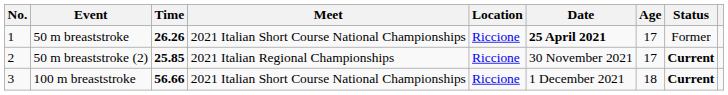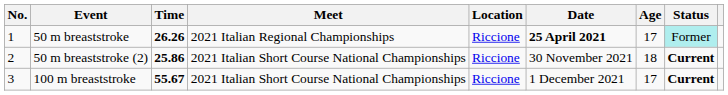 <table class="wikitable sortable">
 <tr>
 <th>No.</th>
 <th>Event</th>
 <th>Time</th>
 <th>Meet</th>
 <th>Location</th>
 <th>Date</th>
 <th>Age</th>
 <th>Status</th>
 <th></th>
 </tr>
 <tr>
 <td>1</td>
 <td>50 m breaststroke</td>
 <td style="text-align:center;"><strong>26.26</strong></td>
-<td>2021 Italian Short Course National Championships</td>
+<td>2021 Italian Regional Championships</td>
 <td><a href='#'>Riccione</a></td>
 <td><strong>25 April 2021</strong></td>
 <td style="text-align:center;">17</td>
-<td style="text-align:center;">Former</td>
+<td style="background: paleturquoise; text-align:center;">Former</td>
 <td style="text-align:center;"></td>
 </tr>
 <tr>
 <td>2</td>
 <td>50 m breaststroke (2)</td>
-<td style="text-align:center;"><strong>25.85</strong></td>
-<td>2021 Italian Regional Championships</td>
+<td style="text-align:center;"><strong>25.86</strong></td>
+<td>2021 Italian Short Course National Championships</td>
 <td><a href='#'>Riccione</a></td>
 <td>30 November 2021</td>
-<td style="text-align:center;">17</td>
+<td style="text-align:center;">18</td>
 <td style="text-align:center;"><strong>Current</strong></td>
 <td style="text-align:center;"></td>
 </tr>
 <tr>
 <td>3</td>
 <td>100 m breaststroke</td>
-<td style="text-align:center;"><strong>56.66</strong></td>
+<td style="text-align:center;"><strong>55.67</strong></td>
 <td>2021 Italian Short Course National Championships</td>
 <td><a href='#'>Riccione</a></td>
 <td>1 December 2021</td>
-<td style="text-align:center;">18</td>
+<td style="text-align:center;">17</td>
 <td style="text-align:center;"><strong>Current</strong></td>
 <td style="text-align:center;"></td>
 </tr>
 </table>
